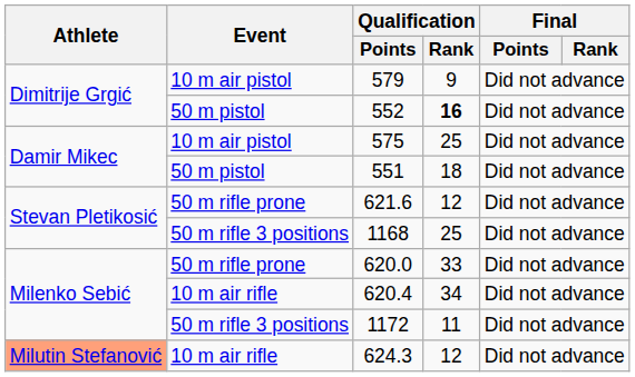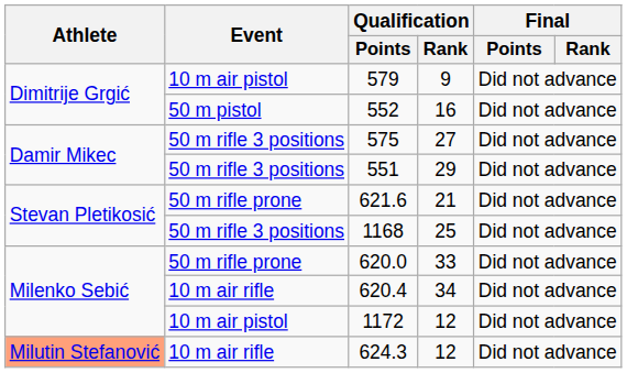 <table class="wikitable" style="font-size:90%">
 <tr>
 <th rowspan=2>Athlete</th>
 <th rowspan=2>Event</th>
 <th colspan=2>Qualification</th>
 <th colspan=2>Final</th>
 </tr>
 <tr style="font-size:95%">
 <th>Points</th>
 <th>Rank</th>
 <th>Points</th>
 <th>Rank</th>
 </tr>
 <tr align=center>
 <td align=left rowspan=2><a href='#'>Dimitrije Grgić</a></td>
 <td align=left><a href='#'>10 m air pistol</a></td>
 <td>579</td>
 <td>9</td>
 <td colspan=2>Did not advance</td>
 </tr>
 <tr align=center>
 <td align=left><a href='#'>50 m pistol</a></td>
 <td>552</td>
-<td><strong>16</strong></td>
+<td>16</td>
 <td colspan=2>Did not advance</td>
 </tr>
 <tr align=center>
 <td align=left rowspan=2><a href='#'>Damir Mikec</a></td>
-<td align=left><a href='#'>10 m air pistol</a></td>
+<td align=left><a href='#'>50 m rifle 3 positions</a></td>
 <td>575</td>
-<td>25</td>
+<td>27</td>
 <td colspan=2>Did not advance</td>
 </tr>
 <tr align=center>
-<td align=left><a href='#'>50 m pistol</a></td>
+<td align=left><a href='#'>50 m rifle 3 positions</a></td>
 <td>551</td>
-<td>18</td>
+<td>29</td>
 <td colspan=2>Did not advance</td>
 </tr>
 <tr align=center>
 <td align=left rowspan=2><a href='#'>Stevan Pletikosić</a></td>
 <td align=left><a href='#'>50 m rifle prone</a></td>
 <td>621.6</td>
-<td>12</td>
+<td>21</td>
 <td colspan=2>Did not advance</td>
 </tr>
 <tr align=center>
 <td align=left><a href='#'>50 m rifle 3 positions</a></td>
 <td>1168</td>
 <td>25</td>
 <td colspan=2>Did not advance</td>
 </tr>
 <tr align=center>
 <td align=left rowspan=3><a href='#'>Milenko Sebić</a></td>
 <td align=left><a href='#'>50 m rifle prone</a></td>
 <td>620.0</td>
 <td>33</td>
 <td colspan=2>Did not advance</td>
 </tr>
 <tr align=center>
 <td align=left><a href='#'>10 m air rifle</a></td>
 <td>620.4</td>
 <td>34</td>
 <td colspan=2>Did not advance</td>
 </tr>
 <tr align=center>
-<td align=left><a href='#'>50 m rifle 3 positions</a></td>
+<td align=left><a href='#'>10 m air pistol</a></td>
 <td>1172</td>
-<td>11</td>
+<td>12</td>
 <td colspan=2>Did not advance</td>
 </tr>
 <tr align=center>
 <td align=left style="background: lightsalmon;"><a href='#'>Milutin Stefanović</a></td>
 <td align=left><a href='#'>10 m air rifle</a></td>
 <td>624.3</td>
 <td>12</td>
 <td colspan=2>Did not advance</td>
 </tr>
 </table>
